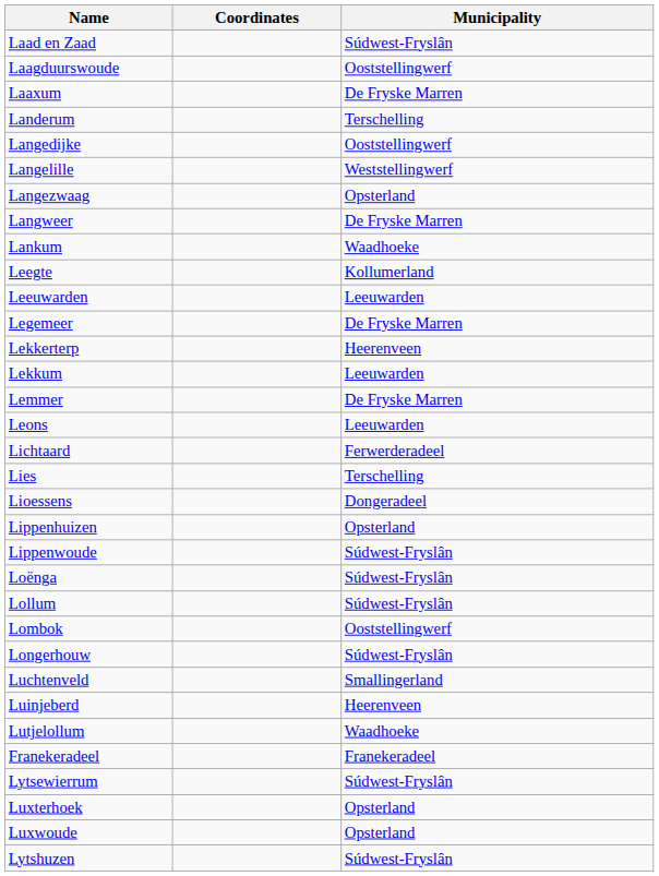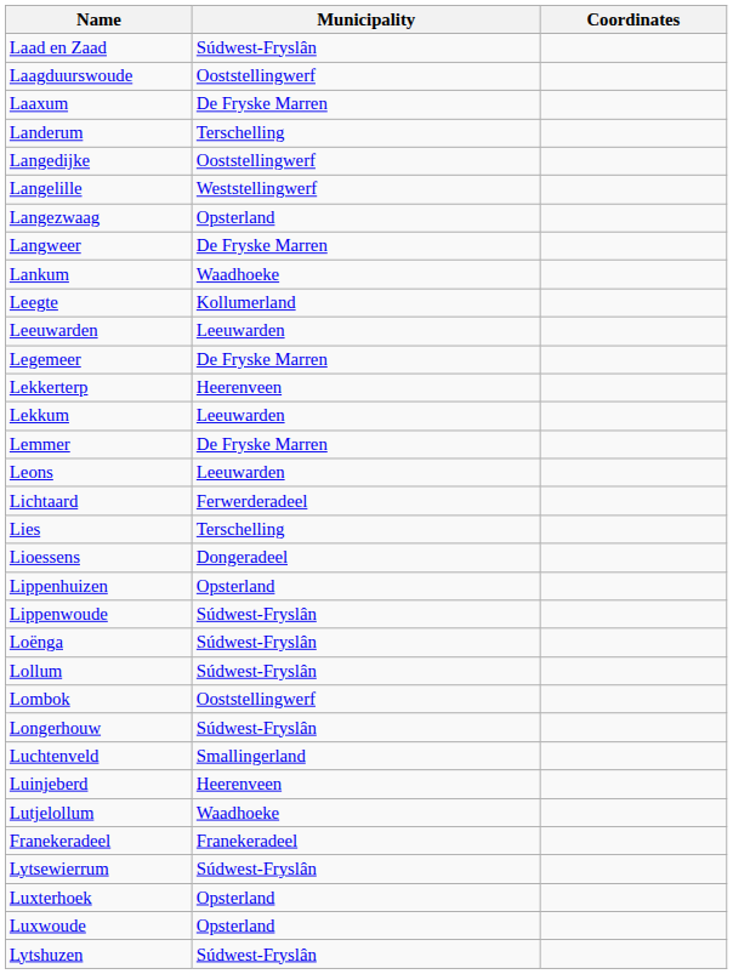 <table class="wikitable sortable">
 <tr>
 <th style="width:10em">Name</th>
+<th style="width:19em">Municipality</th>
 <th style="width:10em" style="text-align:center">Coordinates</th>
-<th style="width:19em">Municipality</th>
 </tr>
 <tr>
 <td><a href='#'>Laad en Zaad</a></td>
+<td><a href='#'>Súdwest-Fryslân</a></td>
 <td></td>
-<td><a href='#'>Súdwest-Fryslân</a></td>
 </tr>
 <tr>
 <td><a href='#'>Laagduurswoude</a></td>
+<td><a href='#'>Ooststellingwerf</a></td>
 <td></td>
-<td><a href='#'>Ooststellingwerf</a></td>
 </tr>
 <tr>
 <td><a href='#'>Laaxum</a></td>
+<td><a href='#'>De Fryske Marren</a></td>
 <td></td>
-<td><a href='#'>De Fryske Marren</a></td>
 </tr>
 <tr>
 <td><a href='#'>Landerum</a></td>
+<td><a href='#'>Terschelling</a></td>
 <td></td>
-<td><a href='#'>Terschelling</a></td>
 </tr>
 <tr>
 <td><a href='#'>Langedijke</a></td>
+<td><a href='#'>Ooststellingwerf</a></td>
 <td></td>
-<td><a href='#'>Ooststellingwerf</a></td>
 </tr>
 <tr>
 <td><a href='#'>Langelille</a></td>
+<td><a href='#'>Weststellingwerf</a></td>
 <td></td>
-<td><a href='#'>Weststellingwerf</a></td>
 </tr>
 <tr>
 <td><a href='#'>Langezwaag</a></td>
+<td><a href='#'>Opsterland</a></td>
 <td></td>
-<td><a href='#'>Opsterland</a></td>
 </tr>
 <tr>
 <td><a href='#'>Langweer</a></td>
+<td><a href='#'>De Fryske Marren</a></td>
 <td></td>
-<td><a href='#'>De Fryske Marren</a></td>
 </tr>
 <tr>
 <td><a href='#'>Lankum</a></td>
+<td><a href='#'>Waadhoeke</a></td>
 <td></td>
-<td><a href='#'>Waadhoeke</a></td>
 </tr>
 <tr>
 <td><a href='#'>Leegte</a></td>
+<td><a href='#'>Kollumerland</a></td>
 <td></td>
-<td><a href='#'>Kollumerland</a></td>
 </tr>
 <tr>
 <td><a href='#'>Leeuwarden</a></td>
+<td><a href='#'>Leeuwarden</a></td>
 <td></td>
-<td><a href='#'>Leeuwarden</a></td>
 </tr>
 <tr>
 <td><a href='#'>Legemeer</a></td>
+<td><a href='#'>De Fryske Marren</a></td>
 <td></td>
-<td><a href='#'>De Fryske Marren</a></td>
 </tr>
 <tr>
 <td><a href='#'>Lekkerterp</a></td>
+<td><a href='#'>Heerenveen</a></td>
 <td></td>
-<td><a href='#'>Heerenveen</a></td>
 </tr>
 <tr>
 <td><a href='#'>Lekkum</a></td>
+<td><a href='#'>Leeuwarden</a></td>
 <td></td>
-<td><a href='#'>Leeuwarden</a></td>
 </tr>
 <tr>
 <td><a href='#'>Lemmer</a></td>
+<td><a href='#'>De Fryske Marren</a></td>
 <td></td>
-<td><a href='#'>De Fryske Marren</a></td>
 </tr>
 <tr>
 <td><a href='#'>Leons</a></td>
+<td><a href='#'>Leeuwarden</a></td>
 <td></td>
-<td><a href='#'>Leeuwarden</a></td>
 </tr>
 <tr>
 <td><a href='#'>Lichtaard</a></td>
+<td><a href='#'>Ferwerderadeel</a></td>
 <td></td>
-<td><a href='#'>Ferwerderadeel</a></td>
 </tr>
 <tr>
 <td><a href='#'>Lies</a></td>
+<td><a href='#'>Terschelling</a></td>
 <td></td>
-<td><a href='#'>Terschelling</a></td>
 </tr>
 <tr>
 <td><a href='#'>Lioessens</a></td>
+<td><a href='#'>Dongeradeel</a></td>
 <td></td>
-<td><a href='#'>Dongeradeel</a></td>
 </tr>
 <tr>
 <td><a href='#'>Lippenhuizen</a></td>
+<td><a href='#'>Opsterland</a></td>
 <td></td>
-<td><a href='#'>Opsterland</a></td>
 </tr>
 <tr>
 <td><a href='#'>Lippenwoude</a></td>
+<td><a href='#'>Súdwest-Fryslân</a></td>
 <td></td>
-<td><a href='#'>Súdwest-Fryslân</a></td>
 </tr>
 <tr>
 <td><a href='#'>Loënga</a></td>
+<td><a href='#'>Súdwest-Fryslân</a></td>
 <td></td>
-<td><a href='#'>Súdwest-Fryslân</a></td>
 </tr>
 <tr>
 <td><a href='#'>Lollum</a></td>
+<td><a href='#'>Súdwest-Fryslân</a></td>
 <td></td>
-<td><a href='#'>Súdwest-Fryslân</a></td>
 </tr>
 <tr>
 <td><a href='#'>Lombok</a></td>
+<td><a href='#'>Ooststellingwerf</a></td>
 <td></td>
-<td><a href='#'>Ooststellingwerf</a></td>
 </tr>
 <tr>
 <td><a href='#'>Longerhouw</a></td>
+<td><a href='#'>Súdwest-Fryslân</a></td>
 <td></td>
-<td><a href='#'>Súdwest-Fryslân</a></td>
 </tr>
 <tr>
 <td><a href='#'>Luchtenveld</a></td>
+<td><a href='#'>Smallingerland</a></td>
 <td></td>
-<td><a href='#'>Smallingerland</a></td>
 </tr>
 <tr>
 <td><a href='#'>Luinjeberd</a></td>
+<td><a href='#'>Heerenveen</a></td>
 <td></td>
-<td><a href='#'>Heerenveen</a></td>
 </tr>
 <tr>
 <td><a href='#'>Lutjelollum</a></td>
+<td><a href='#'>Waadhoeke</a></td>
 <td></td>
-<td><a href='#'>Waadhoeke</a></td>
 </tr>
 <tr>
 <td><a href='#'>Franekeradeel</a></td>
+<td><a href='#'>Franekeradeel</a></td>
 <td></td>
-<td><a href='#'>Franekeradeel</a></td>
 </tr>
 <tr>
 <td><a href='#'>Lytsewierrum</a></td>
+<td><a href='#'>Súdwest-Fryslân</a></td>
 <td></td>
-<td><a href='#'>Súdwest-Fryslân</a></td>
 </tr>
 <tr>
 <td><a href='#'>Luxterhoek</a></td>
+<td><a href='#'>Opsterland</a></td>
 <td></td>
-<td><a href='#'>Opsterland</a></td>
 </tr>
 <tr>
 <td><a href='#'>Luxwoude</a></td>
+<td><a href='#'>Opsterland</a></td>
 <td></td>
-<td><a href='#'>Opsterland</a></td>
 </tr>
 <tr>
 <td><a href='#'>Lytshuzen</a></td>
+<td><a href='#'>Súdwest-Fryslân</a></td>
 <td></td>
-<td><a href='#'>Súdwest-Fryslân</a></td>
 </tr>
 </table>
